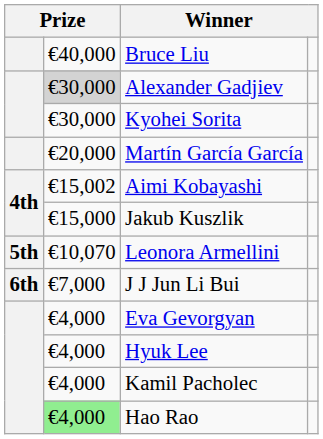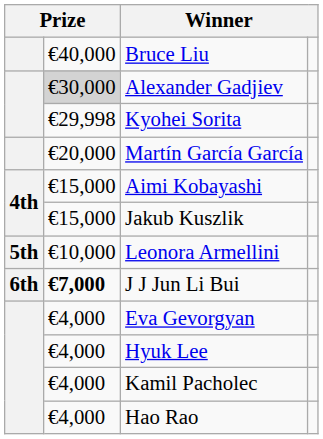 <table class="wikitable">
 <tr>
 <th colspan="2">Prize</th>
 <th colspan="2">Winner</th>
 </tr>
 <tr>
 <th></th>
 <td>€40,000</td>
 <td><a href='#'>Bruce Liu</a></td>
 <td></td>
 </tr>
 <tr>
 <th rowspan="2"></th>
 <td style="background: lightgrey;">€30,000</td>
 <td><a href='#'>Alexander Gadjiev</a></td>
 <td> </td>
 </tr>
 <tr>
-<td>€30,000</td>
+<td>€29,998</td>
 <td><a href='#'>Kyohei Sorita</a></td>
 <td></td>
 </tr>
 <tr>
 <th></th>
 <td>€20,000</td>
 <td><a href='#'>Martín García García</a></td>
 <td></td>
 </tr>
 <tr>
 <th rowspan="2">4th</th>
-<td>€15,002</td>
+<td>€15,000</td>
 <td><a href='#'>Aimi Kobayashi</a></td>
 <td></td>
 </tr>
 <tr>
 <td>€15,000</td>
 <td>Jakub Kuszlik</td>
 <td></td>
 </tr>
 <tr>
 <th>5th</th>
-<td>€10,070</td>
+<td>€10,000</td>
 <td><a href='#'>Leonora Armellini</a></td>
 <td></td>
 </tr>
 <tr>
 <th>6th</th>
-<td>€7,000</td>
+<td><strong>€7,000</strong></td>
 <td>J J Jun Li Bui</td>
 <td></td>
 </tr>
 <tr>
 <th rowspan="4"></th>
 <td>€4,000</td>
 <td><a href='#'>Eva Gevorgyan</a></td>
 <td> </td>
 </tr>
 <tr>
 <td>€4,000</td>
 <td><a href='#'>Hyuk Lee</a></td>
 <td></td>
 </tr>
 <tr>
 <td>€4,000</td>
 <td>Kamil Pacholec</td>
 <td></td>
 </tr>
 <tr>
-<td style="background: lightgreen;">€4,000</td>
+<td>€4,000</td>
 <td>Hao Rao</td>
 <td></td>
 </tr>
 </table>
